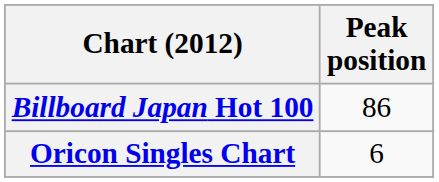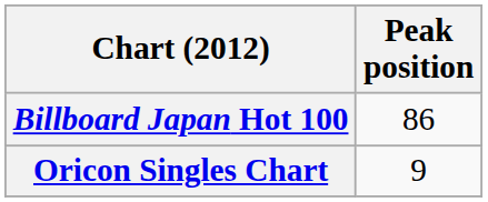 <table class="wikitable plainrowheaders sortable" style="text-align:center;" border="1">
 <tr>
 <th scope="col">Chart (2012)</th>
 <th scope="col">Peak<br>position</th>
 </tr>
 <tr>
 <th scope="row"><a href='#'><em>Billboard Japan</em> Hot 100</a></th>
 <td>86</td>
 </tr>
 <tr>
 <th scope="row"><a href='#'>Oricon Singles Chart</a></th>
-<td>6</td>
+<td>9</td>
 </tr>
 </table>
